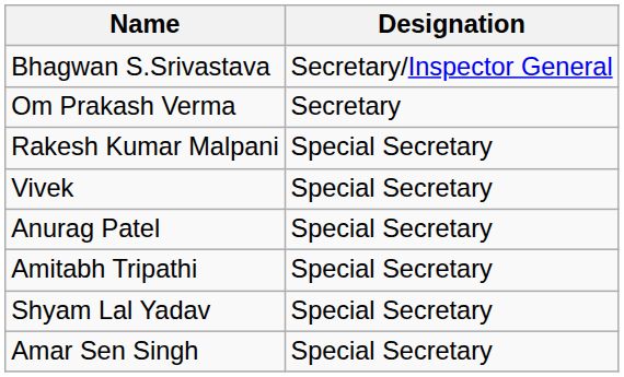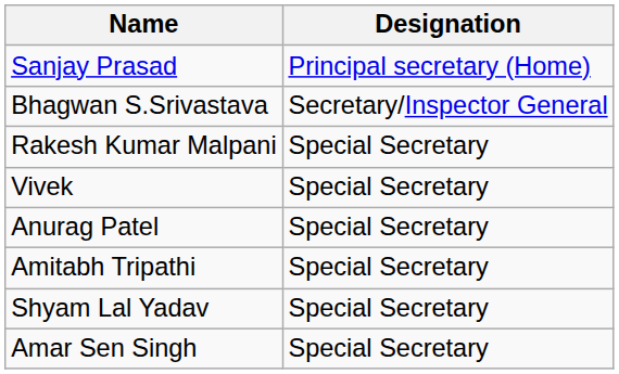 <table class="wikitable">
 <tr>
 <th>Name</th>
 <th>Designation</th>
 </tr>
 <tr>
+<td><a href='#'>Sanjay Prasad</a></td>
+<td><a href='#'>Principal secretary (Home)</a></td>
+</tr>
+<tr>
 <td>Bhagwan S.Srivastava</td>
 <td>Secretary/<a href='#'>Inspector General</a></td>
-</tr>
-<tr>
-<td>Om Prakash Verma</td>
-<td>Secretary</td>
 </tr>
 <tr>
 <td>Rakesh Kumar Malpani</td>
 <td>Special Secretary</td>
 </tr>
 <tr>
 <td>Vivek</td>
 <td>Special Secretary</td>
 </tr>
 <tr>
 <td>Anurag Patel</td>
 <td>Special Secretary</td>
 </tr>
 <tr>
 <td>Amitabh Tripathi</td>
 <td>Special Secretary</td>
 </tr>
 <tr>
 <td>Shyam Lal Yadav</td>
 <td>Special Secretary</td>
 </tr>
 <tr>
 <td>Amar Sen Singh</td>
 <td>Special Secretary</td>
 </tr>
 </table>
